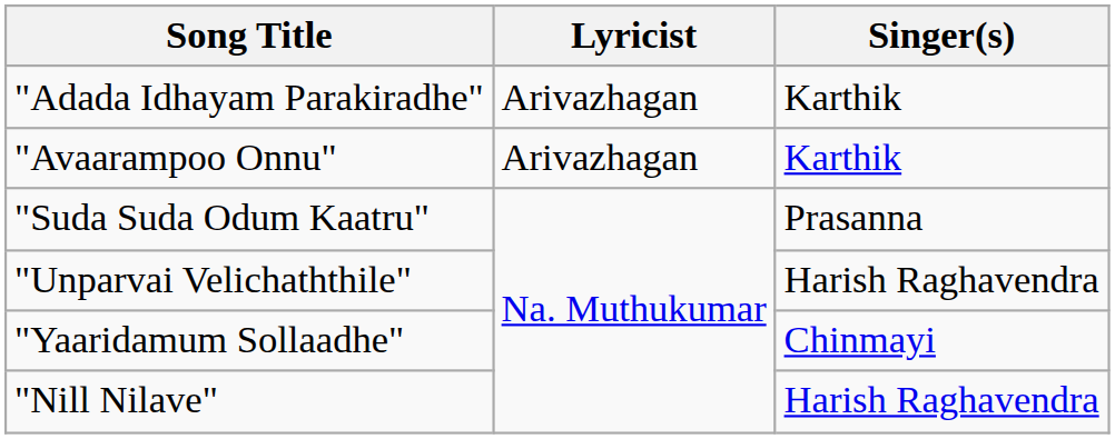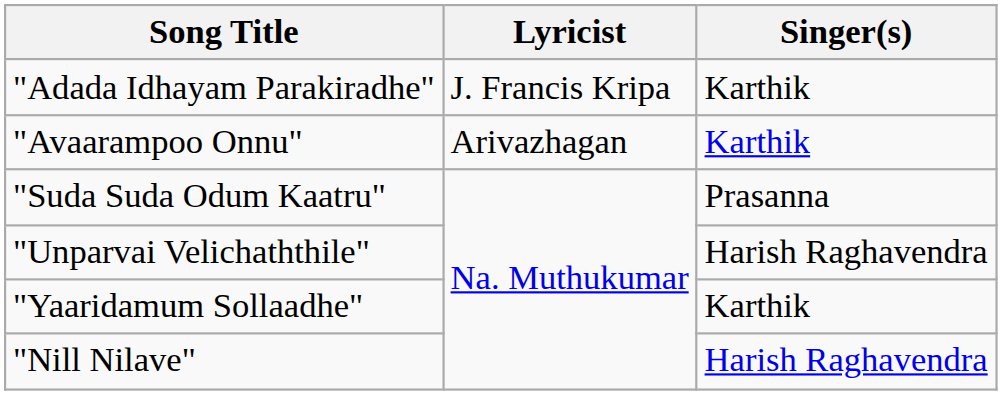 <table class="wikitable">
 <tr>
 <th>Song Title</th>
 <th>Lyricist</th>
 <th>Singer(s)</th>
 </tr>
 <tr>
 <td>"Adada Idhayam Parakiradhe"</td>
-<td>Arivazhagan</td>
+<td>J. Francis Kripa</td>
 <td>Karthik</td>
 </tr>
 <tr>
 <td>"Avaarampoo Onnu"</td>
 <td>Arivazhagan</td>
 <td><a href='#'>Karthik</a></td>
 </tr>
 <tr>
 <td>"Suda Suda Odum Kaatru"</td>
 <td rowspan="4"><a href='#'>Na. Muthukumar</a></td>
 <td>Prasanna</td>
 </tr>
 <tr>
 <td>"Unparvai Velichaththile"</td>
 <td>Harish Raghavendra</td>
 </tr>
 <tr>
 <td>"Yaaridamum Sollaadhe"</td>
-<td><a href='#'>Chinmayi</a></td>
+<td>Karthik</td>
 </tr>
 <tr>
 <td>"Nill Nilave"</td>
 <td><a href='#'>Harish Raghavendra</a></td>
 </tr>
 </table>
